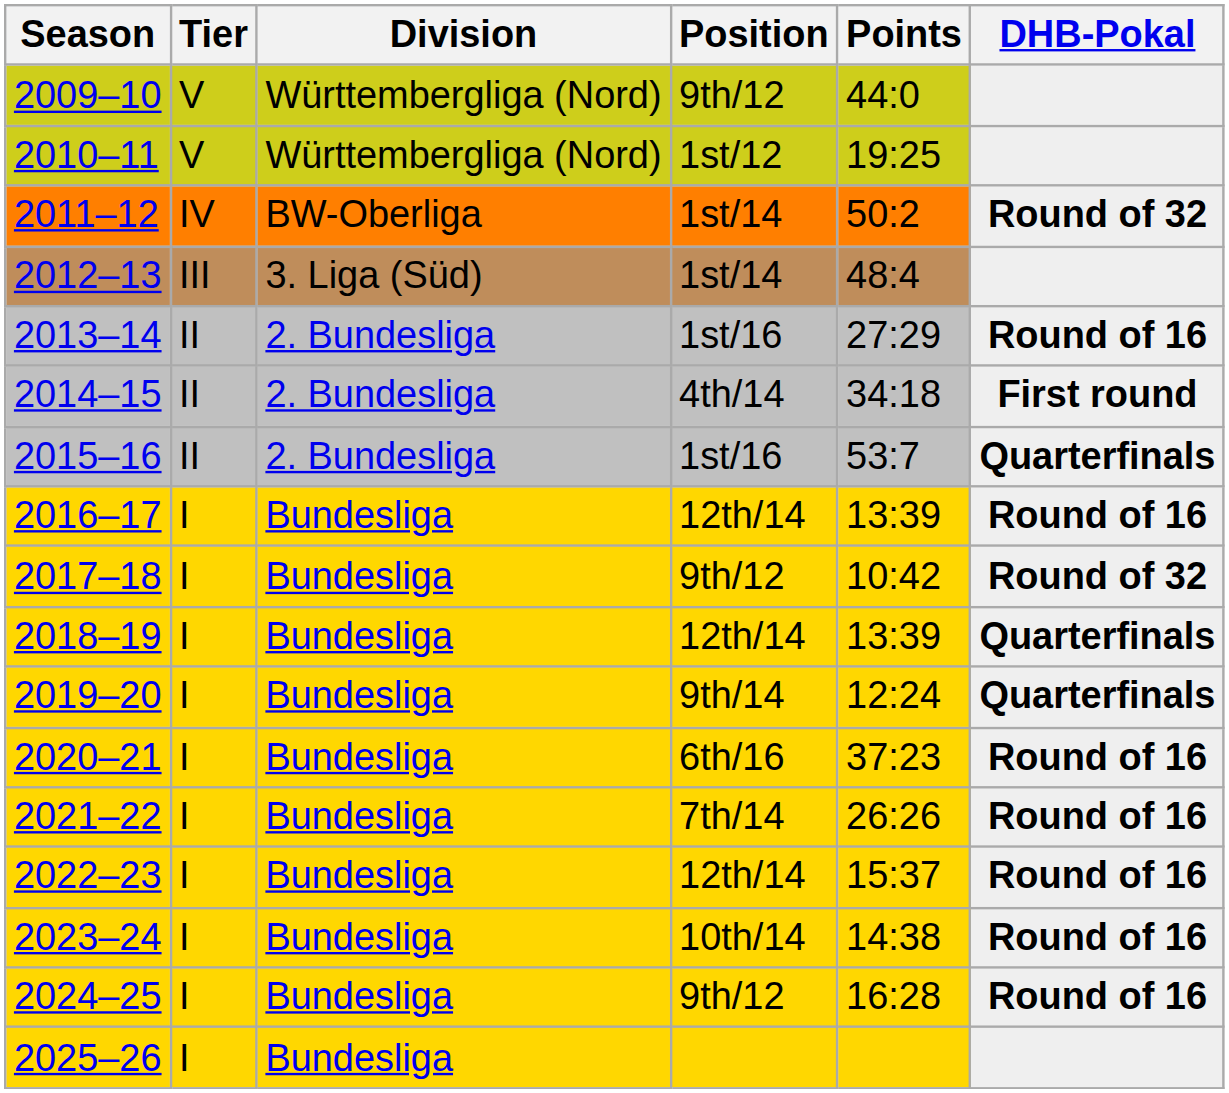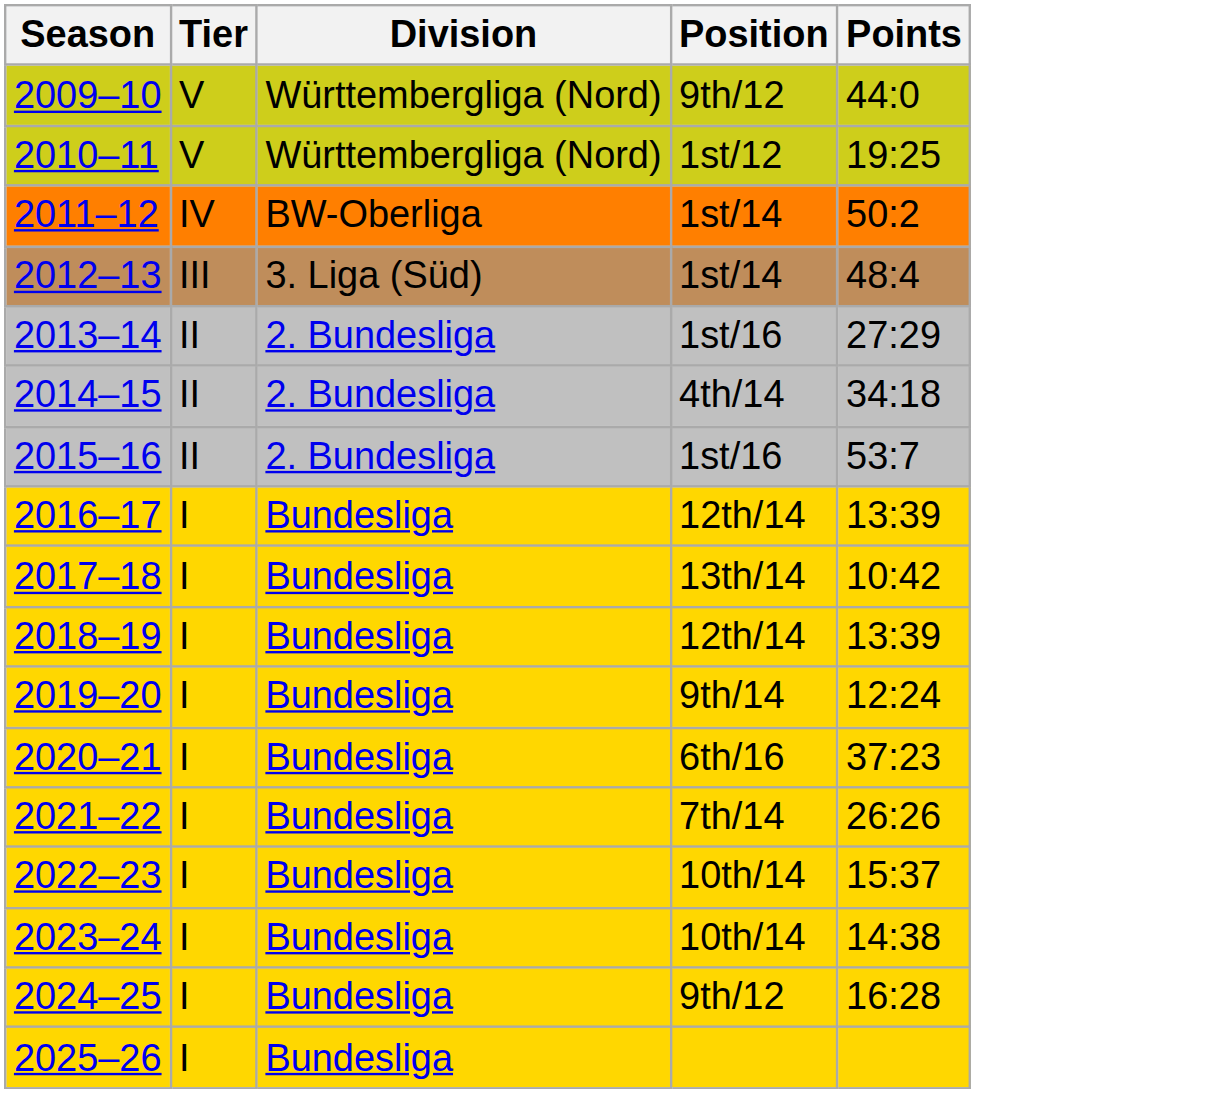 <table class="wikitable">
 <tr style="background:#f0f6fa;">
 <th>Season</th>
 <th>Tier</th>
 <th>Division</th>
 <th>Position</th>
 <th>Points</th>
-<th><a href='#'>DHB-Pokal</a></th>
 </tr>
 <tr>
 <td style="background:#CECE1B;"><a href='#'>2009–10</a></td>
 <td style="background:#CECE1B;">V</td>
 <td style="background:#CECE1B;">Württembergliga (Nord)</td>
 <td style="background:#CECE1B;">9th/12</td>
 <td style="background:#CECE1B;">44:0</td>
-<th style="background:#efefef;"></th>
 </tr>
 <tr>
 <td style="background:#CECE1B;"><a href='#'>2010–11</a></td>
 <td style="background:#CECE1B;">V</td>
 <td style="background:#CECE1B;">Württembergliga (Nord)</td>
 <td style="background:#CECE1B;">1st/12</td>
 <td style="background:#CECE1B;">19:25</td>
-<th style="background:#efefef;"></th>
 </tr>
 <tr>
 <td style="background:#FF7F00;"><a href='#'>2011–12</a></td>
 <td style="background:#FF7F00;">IV</td>
 <td style="background:#FF7F00;">BW-Oberliga</td>
 <td style="background:#FF7F00;">1st/14</td>
 <td style="background:#FF7F00;">50:2</td>
-<th style="background:#efefef;">Round of 32</th>
 </tr>
 <tr>
 <td style="background:#BF8D5B;"><a href='#'>2012–13</a></td>
 <td style="background:#BF8D5B;">III</td>
 <td style="background:#BF8D5B;">3. Liga (Süd)</td>
 <td style="background:#BF8D5B;">1st/14</td>
 <td style="background:#BF8D5B;">48:4</td>
-<th style="background:#efefef;"></th>
 </tr>
 <tr>
 <td style="background:silver;"><a href='#'>2013–14</a></td>
 <td style="background:silver;">II</td>
 <td style="background:silver;"><a href='#'>2. Bundesliga</a></td>
 <td style="background:silver;">1st/16</td>
 <td style="background:silver;">27:29</td>
-<th style="background:#efefef;">Round of 16</th>
 </tr>
 <tr>
 <td style="background:silver;"><a href='#'>2014–15</a></td>
 <td style="background:silver;">II</td>
 <td style="background:silver;"><a href='#'>2. Bundesliga</a></td>
 <td style="background:silver;">4th/14</td>
 <td style="background:silver;">34:18</td>
-<th style="background:#efefef;">First round</th>
 </tr>
 <tr>
 <td style="background:silver;"><a href='#'>2015–16</a></td>
 <td style="background:silver;">II</td>
 <td style="background:silver;"><a href='#'>2. Bundesliga</a></td>
 <td style="background:silver;">1st/16</td>
 <td style="background:silver;">53:7</td>
-<th style="background:#efefef;">Quarterfinals</th>
 </tr>
 <tr>
 <td style="background:gold;"><a href='#'>2016–17</a></td>
 <td style="background:gold;">I</td>
 <td style="background:gold;"><a href='#'>Bundesliga</a></td>
 <td style="background:gold;">12th/14</td>
 <td style="background:gold;">13:39</td>
-<th style="background:#efefef;">Round of 16</th>
 </tr>
 <tr>
 <td style="background:gold;"><a href='#'>2017–18</a></td>
 <td style="background:gold;">I</td>
 <td style="background:gold;"><a href='#'>Bundesliga</a></td>
-<td style="background:gold;">9th/12</td>
+<td style="background:gold;">13th/14</td>
 <td style="background:gold;">10:42</td>
-<th style="background:#efefef;">Round of 32</th>
 </tr>
 <tr>
 <td style="background:gold;"><a href='#'>2018–19</a></td>
 <td style="background:gold;">I</td>
 <td style="background:gold;"><a href='#'>Bundesliga</a></td>
 <td style="background:gold;">12th/14</td>
 <td style="background:gold;">13:39</td>
-<th style="background:#efefef;">Quarterfinals</th>
 </tr>
 <tr>
 <td style="background:gold;"><a href='#'>2019–20</a></td>
 <td style="background:gold;">I</td>
 <td style="background:gold;"><a href='#'>Bundesliga</a></td>
 <td style="background:gold;">9th/14</td>
 <td style="background:gold;">12:24</td>
-<th style="background:#efefef;">Quarterfinals</th>
 </tr>
 <tr>
 <td style="background:gold;"><a href='#'>2020–21</a></td>
 <td style="background:gold;">I</td>
 <td style="background:gold;"><a href='#'>Bundesliga</a></td>
 <td style="background:gold;">6th/16</td>
 <td style="background:gold;">37:23</td>
-<th style="background:#efefef;">Round of 16</th>
 </tr>
 <tr>
 <td style="background:gold;"><a href='#'>2021–22</a></td>
 <td style="background:gold;">I</td>
 <td style="background:gold;"><a href='#'>Bundesliga</a></td>
 <td style="background:gold;">7th/14</td>
 <td style="background:gold;">26:26</td>
-<th style="background:#efefef;">Round of 16</th>
 </tr>
 <tr>
 <td style="background:gold;"><a href='#'>2022–23</a></td>
 <td style="background:gold;">I</td>
 <td style="background:gold;"><a href='#'>Bundesliga</a></td>
-<td style="background:gold;">12th/14</td>
+<td style="background:gold;">10th/14</td>
 <td style="background:gold;">15:37</td>
-<th style="background:#efefef;">Round of 16</th>
 </tr>
 <tr>
 <td style="background:gold;"><a href='#'>2023–24</a></td>
 <td style="background:gold;">I</td>
 <td style="background:gold;"><a href='#'>Bundesliga</a></td>
 <td style="background:gold;">10th/14</td>
 <td style="background:gold;">14:38</td>
-<th style="background:#efefef;">Round of 16</th>
 </tr>
 <tr>
 <td style="background:gold;"><a href='#'>2024–25</a></td>
 <td style="background:gold;">I</td>
 <td style="background:gold;"><a href='#'>Bundesliga</a></td>
 <td style="background:gold;">9th/12</td>
 <td style="background:gold;">16:28</td>
-<th style="background:#efefef;">Round of 16</th>
 </tr>
 <tr>
 <td style="background:gold;"><a href='#'>2025–26</a></td>
 <td style="background:gold;">I</td>
 <td style="background:gold;"><a href='#'>Bundesliga</a></td>
 <td style="background:gold;"></td>
 <td style="background:gold;"></td>
-<th style="background:#efefef;"></th>
 </tr>
 </table>
